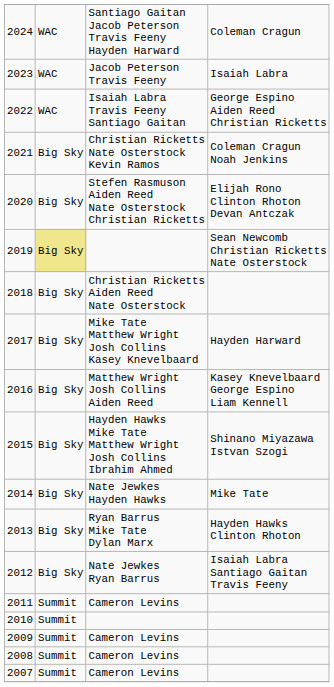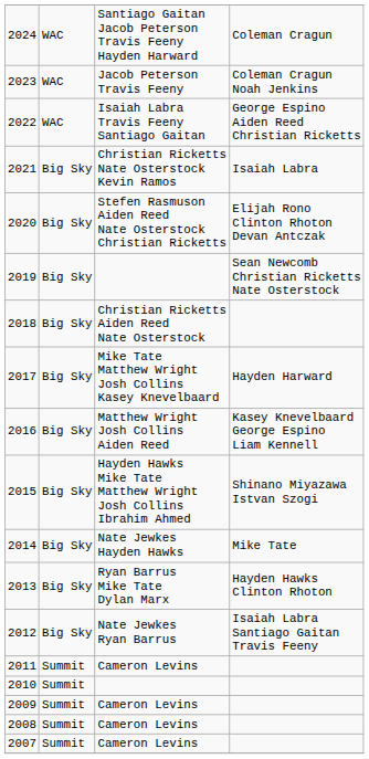 <table class="wikitable">
 <tr>
 </tr>
 <tr>
 <td>2024</td>
 <td>WAC</td>
 <td>Santiago Gaitan<br>Jacob Peterson<br>Travis Feeny<br>Hayden Harward</td>
 <td>Coleman Cragun</td>
 </tr>
 <tr>
 <td>2023</td>
 <td>WAC</td>
 <td>Jacob Peterson<br>Travis Feeny</td>
-<td>Isaiah Labra</td>
+<td>Coleman Cragun<br>Noah Jenkins</td>
 </tr>
 <tr>
 <td>2022</td>
 <td>WAC</td>
 <td>Isaiah Labra<br>Travis Feeny<br>Santiago Gaitan</td>
 <td>George Espino<br>Aiden Reed<br>Christian Ricketts</td>
 </tr>
 <tr>
 <td>2021</td>
 <td>Big Sky</td>
 <td>Christian Ricketts<br>Nate Osterstock<br>Kevin Ramos</td>
-<td>Coleman Cragun<br>Noah Jenkins</td>
+<td>Isaiah Labra</td>
 </tr>
 <tr>
 <td>2020</td>
 <td>Big Sky</td>
 <td>Stefen Rasmuson<br>Aiden Reed<br>Nate Osterstock<br>Christian Ricketts</td>
 <td>Elijah Rono<br>Clinton Rhoton<br>Devan Antczak</td>
 </tr>
 <tr>
 <td>2019</td>
-<td style="background: khaki;">Big Sky</td>
+<td>Big Sky</td>
 <td></td>
 <td>Sean Newcomb<br>Christian Ricketts<br>Nate Osterstock</td>
 </tr>
 <tr>
 <td>2018</td>
 <td>Big Sky</td>
 <td>Christian Ricketts<br>Aiden Reed<br>Nate Osterstock</td>
 <td></td>
 </tr>
 <tr>
 <td>2017</td>
 <td>Big Sky</td>
 <td>Mike Tate<br>Matthew Wright<br>Josh Collins<br>Kasey Knevelbaard</td>
 <td>Hayden Harward</td>
 </tr>
 <tr>
 <td>2016</td>
 <td>Big Sky</td>
 <td>Matthew Wright<br>Josh Collins<br>Aiden Reed</td>
 <td>Kasey Knevelbaard<br>George Espino<br>Liam Kennell</td>
 </tr>
 <tr>
 <td>2015</td>
 <td>Big Sky</td>
 <td>Hayden Hawks<br>Mike Tate<br>Matthew Wright<br>Josh Collins<br>Ibrahim Ahmed</td>
 <td>Shinano Miyazawa<br>Istvan Szogi</td>
 </tr>
 <tr>
 <td>2014</td>
 <td>Big Sky</td>
 <td>Nate Jewkes<br>Hayden Hawks</td>
 <td>Mike Tate</td>
 </tr>
 <tr>
 <td>2013</td>
 <td>Big Sky</td>
 <td>Ryan Barrus<br>Mike Tate<br>Dylan Marx</td>
 <td>Hayden Hawks<br>Clinton Rhoton</td>
 </tr>
 <tr>
 <td>2012</td>
 <td>Big Sky</td>
 <td>Nate Jewkes<br>Ryan Barrus</td>
 <td>Isaiah Labra<br>Santiago Gaitan<br>Travis Feeny</td>
 </tr>
 <tr>
 <td>2011</td>
 <td>Summit</td>
 <td>Cameron Levins</td>
 <td></td>
 </tr>
 <tr>
 <td>2010</td>
 <td>Summit</td>
 <td></td>
 <td></td>
 </tr>
 <tr>
 <td>2009</td>
 <td>Summit</td>
 <td>Cameron Levins</td>
 <td></td>
 </tr>
 <tr>
 <td>2008</td>
 <td>Summit</td>
 <td>Cameron Levins</td>
 <td></td>
 </tr>
 <tr>
 <td>2007</td>
 <td>Summit</td>
 <td>Cameron Levins</td>
 <td></td>
 </tr>
 <tr>
 </tr>
 </table>
